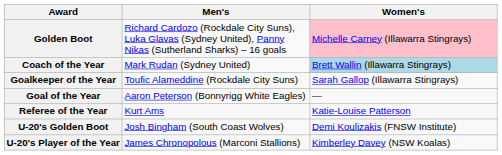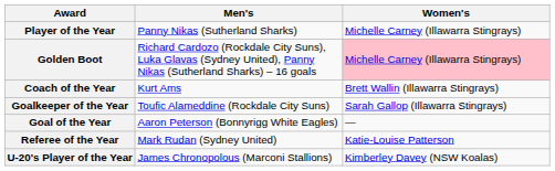 <table class="wikitable">
 <tr>
 <th>Award</th>
 <th width=300>Men's</th>
 <th width=300>Women's</th>
+</tr>
+<tr>
+<th>Player of the Year</th>
+<td><a href='#'>Panny Nikas</a> (Sutherland Sharks)</td>
+<td><a href='#'>Michelle Carney</a> (Illawarra Stingrays)</td>
 </tr>
 <tr>
 <th>Golden Boot</th>
 <td><a href='#'>Richard Cardozo</a> (Rockdale City Suns), <a href='#'>Luka Glavas</a> (Sydney United), <a href='#'>Panny Nikas</a> (Sutherland Sharks) – 16 goals</td>
 <td style="background: pink;"><a href='#'>Michelle Carney</a> (Illawarra Stingrays)</td>
 </tr>
 <tr>
 <th>Coach of the Year</th>
-<td><a href='#'>Mark Rudan</a> (Sydney United)</td>
-<td style="background: lightblue;"><a href='#'>Brett Wallin</a> (Illawarra Stingrays)</td>
+<td><a href='#'>Kurt Ams</a></td>
+<td><a href='#'>Brett Wallin</a> (Illawarra Stingrays)</td>
 </tr>
 <tr>
 <th>Goalkeeper of the Year</th>
 <td><a href='#'>Toufic Alameddine</a> (Rockdale City Suns)</td>
 <td><a href='#'>Sarah Gallop</a> (Illawarra Stingrays)</td>
 </tr>
 <tr>
 <th>Goal of the Year</th>
 <td><a href='#'>Aaron Peterson</a> (Bonnyrigg White Eagles)</td>
 <td>—</td>
 </tr>
 <tr>
 <th>Referee of the Year</th>
-<td><a href='#'>Kurt Ams</a></td>
+<td><a href='#'>Mark Rudan</a> (Sydney United)</td>
 <td><a href='#'>Katie-Louise Patterson</a></td>
-</tr>
-<tr>
-<th>U-20's Golden Boot</th>
-<td><a href='#'>Josh Bingham</a> (South Coast Wolves)</td>
-<td><a href='#'>Demi Koulizakis</a> (FNSW Institute)</td>
 </tr>
 <tr>
 <th>U-20's Player of the Year</th>
 <td><a href='#'>James Chronopolous</a> (Marconi Stallions)</td>
 <td><a href='#'>Kimberley Davey</a> (NSW Koalas)</td>
 </tr>
 </table>
